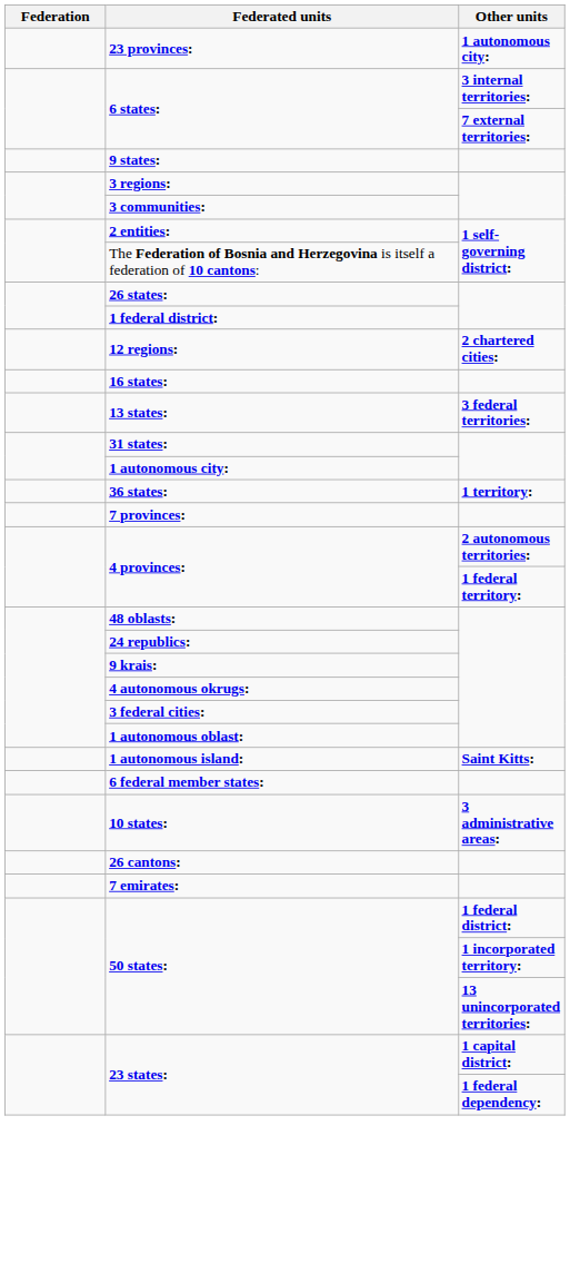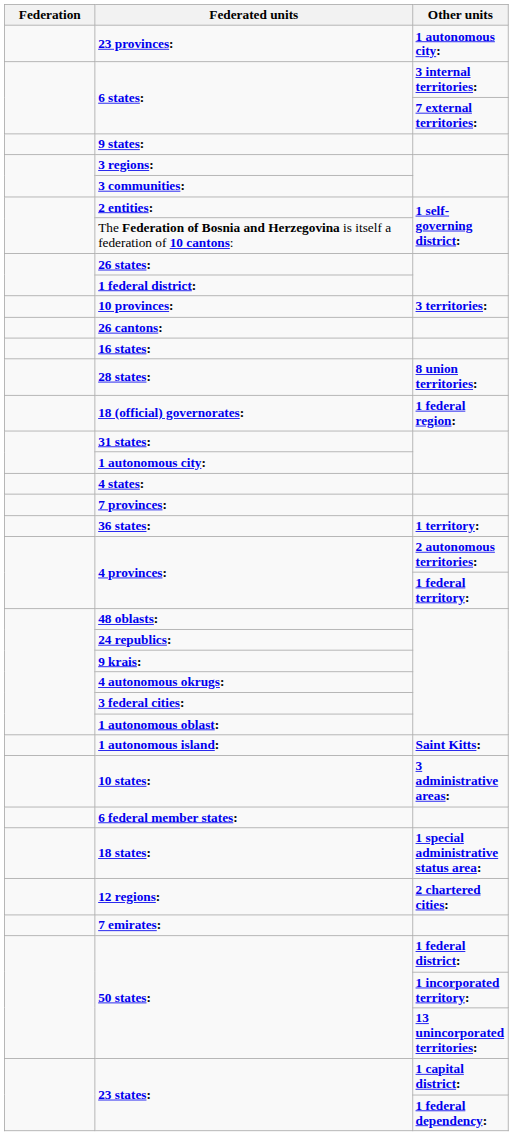 <table class="wikitable" style="border:1px solid #aaa;">
 <tr>
 <th style="width:18%;">Federation</th>
 <th style="width:63%;">Federated units</th>
 <th style="width:21%;">Other units</th>
 </tr>
 <tr>
 <td style="vertical-align: top"></td>
 <td><strong><a href='#'>23 provinces</a>:</strong><br></td>
 <td><strong><a href='#'>1 autonomous city</a>:</strong><br></td>
 </tr>
 <tr>
 <td rowspan="2" style="vertical-align: top"></td>
 <td rowspan="2"><strong><a href='#'>6 states</a>:</strong><br></td>
 <td><strong><a href='#'>3 internal territories</a>:</strong><br></td>
 </tr>
 <tr>
 <td><strong><a href='#'>7 external territories</a>:</strong><br></td>
 </tr>
 <tr>
 <td style="vertical-align: top"></td>
 <td><strong><a href='#'>9 states</a>:</strong><br></td>
 <td></td>
 </tr>
 <tr>
 <td style="vertical-align: top" rowspan="2"></td>
 <td><strong><a href='#'>3 regions</a>:</strong><br></td>
 <td rowspan="2"></td>
 </tr>
 <tr>
 <td><strong><a href='#'>3 communities</a>:</strong><br></td>
 </tr>
 <tr>
 <td rowspan="2" style="vertical-align: top"></td>
 <td><strong><a href='#'>2 entities</a>:</strong><br></td>
 <td rowspan="2"><strong><a href='#'>1 self-governing district</a>:</strong><br></td>
 </tr>
 <tr>
 <td>The <strong>Federation of Bosnia and Herzegovina</strong> is itself a federation of <strong><a href='#'>10 cantons</a></strong>:<br></td>
 </tr>
 <tr>
 <td rowspan="2" style="vertical-align: top"></td>
 <td><strong><a href='#'>26 states</a>:</strong><br></td>
 <td rowspan="2"></td>
 </tr>
 <tr>
 <td><strong><a href='#'>1 federal district</a>:</strong><br></td>
 </tr>
 <tr>
 <td style="vertical-align: top"></td>
-<td><strong><a href='#'>12 regions</a>:</strong><br></td>
-<td><strong><a href='#'>2 chartered cities</a>:</strong><br></td>
+<td><strong><a href='#'>10 provinces</a>:</strong><br></td>
+<td><strong><a href='#'>3 territories</a>:</strong><br></td>
+</tr>
+<tr>
+<td style="vertical-align: top"></td>
+<td><strong><a href='#'>26 cantons</a>:</strong><br></td>
+<td></td>
 </tr>
 <tr>
 <td style="vertical-align: top"></td>
 <td><strong><a href='#'>16 states</a>:</strong><br></td>
 <td></td>
 </tr>
 <tr>
 <td style="vertical-align: top"></td>
-<td><strong><a href='#'>13 states</a>:</strong><br></td>
-<td><strong><a href='#'>3 federal territories</a>:</strong><br></td>
+<td><strong><a href='#'>28 states</a>:</strong><br></td>
+<td><strong><a href='#'>8 union territories</a>:</strong><br></td>
+</tr>
+<tr>
+<td style="vertical-align: top"></td>
+<td><strong><a href='#'>18 (official) governorates</a>:</strong><br></td>
+<td><strong><a href='#'>1 federal region</a>:</strong><br></td>
 </tr>
 <tr>
 <td rowspan="2" style="vertical-align: top"></td>
 <td><strong><a href='#'>31 states</a>:</strong><br></td>
 <td rowspan="2"></td>
 </tr>
 <tr>
 <td><strong><a href='#'>1 autonomous city</a>:</strong><br></td>
 </tr>
 <tr>
 <td style="vertical-align: top"></td>
-<td><strong><a href='#'>36 states</a>:</strong><br></td>
-<td><strong><a href='#'>1 territory</a>:</strong><br></td>
+<td><strong><a href='#'>4 states</a>:</strong><br></td>
+<td></td>
 </tr>
 <tr>
 <td style="vertical-align: top"></td>
 <td><strong><a href='#'>7 provinces</a>:</strong><br></td>
 <td></td>
+</tr>
+<tr>
+<td style="vertical-align: top"></td>
+<td><strong><a href='#'>36 states</a>:</strong><br></td>
+<td><strong><a href='#'>1 territory</a>:</strong><br></td>
 </tr>
 <tr>
 <td rowspan="2" style="vertical-align: top"></td>
 <td rowspan="2"><strong><a href='#'>4 provinces</a>:</strong><br></td>
 <td><strong><a href='#'>2 autonomous territories</a>:</strong><br></td>
 </tr>
 <tr>
 <td><strong><a href='#'>1 federal territory</a>:</strong><br></td>
 </tr>
 <tr>
 <td rowspan="6" style="vertical-align: top"></td>
 <td><strong><a href='#'>48 oblasts</a>:</strong><br></td>
 <td rowspan="6"></td>
 </tr>
 <tr>
 <td><strong><a href='#'>24 republics</a>:</strong><br></td>
 </tr>
 <tr>
 <td><strong><a href='#'>9 krais</a>:</strong><br></td>
 </tr>
 <tr>
 <td><strong><a href='#'>4 autonomous okrugs</a>:</strong><br></td>
 </tr>
 <tr>
 <td><strong><a href='#'>3 federal cities</a>:</strong><br></td>
 </tr>
 <tr>
 <td><strong><a href='#'>1 autonomous oblast</a>:</strong><br></td>
 </tr>
 <tr>
 <td style="vertical-align: top"></td>
 <td><strong><a href='#'>1 autonomous island</a>:</strong><br></td>
 <td><strong><a href='#'>Saint Kitts</a>:</strong><br></td>
 </tr>
 <tr>
 <td style="vertical-align: top"></td>
+<td><strong><a href='#'>10 states</a>:</strong><br></td>
+<td><strong><a href='#'>3 administrative areas</a>:</strong><br></td>
+</tr>
+<tr>
+<td style="vertical-align: top"></td>
 <td><strong><a href='#'>6 federal member states</a>:</strong><br></td>
 <td></td>
 </tr>
 <tr>
 <td style="vertical-align: top"></td>
-<td><strong><a href='#'>10 states</a>:</strong><br></td>
-<td><strong><a href='#'>3 administrative areas</a>:</strong><br></td>
+<td><strong><a href='#'>18 states</a>:</strong><br></td>
+<td><strong><a href='#'>1 special administrative status area</a>:</strong><br></td>
 </tr>
 <tr>
 <td style="vertical-align: top"></td>
-<td><strong><a href='#'>26 cantons</a>:</strong><br></td>
-<td></td>
+<td><strong><a href='#'>12 regions</a>:</strong><br></td>
+<td><strong><a href='#'>2 chartered cities</a>:</strong><br></td>
 </tr>
 <tr>
 <td style="vertical-align: top"></td>
 <td><strong><a href='#'>7 emirates</a>:</strong><br></td>
 <td></td>
 </tr>
 <tr>
 <td rowspan="3" style="vertical-align: top"></td>
 <td rowspan="3"><strong><a href='#'>50 states</a>:</strong><br></td>
 <td><strong><a href='#'>1 federal district</a>:</strong><br></td>
 </tr>
 <tr>
 <td><strong><a href='#'>1 incorporated territory</a>:</strong><br></td>
 </tr>
 <tr>
 <td><strong><a href='#'>13 unincorporated territories</a>:</strong><br></td>
 </tr>
 <tr>
 <td rowspan="2" style="vertical-align: top"></td>
 <td rowspan="2"><strong><a href='#'>23 states</a>:</strong><br></td>
 <td><strong><a href='#'>1 capital district</a>:</strong><br></td>
 </tr>
 <tr>
 <td><strong><a href='#'>1 federal dependency</a>:</strong><br></td>
 </tr>
 </table>
